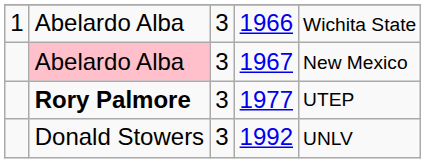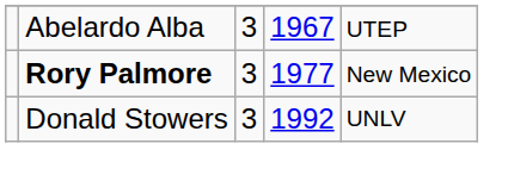 <table class="wikitable">
 <tr>
 </tr>
 <tr>
-<td>1</td>
+<td></td>
 <td>Abelardo Alba</td>
 <td>3</td>
-<td><a href='#'>1966</a></td>
-<td style="font-size:80%;">Wichita State</td>
-</tr>
-<tr>
-<td></td>
-<td style="background: pink;">Abelardo Alba</td>
-<td>3</td>
 <td><a href='#'>1967</a></td>
-<td style="font-size:80%;">New Mexico</td>
+<td style="font-size:80%;">UTEP</td>
 </tr>
 <tr>
 <td></td>
 <td><strong>Rory Palmore</strong></td>
 <td>3</td>
 <td><a href='#'>1977</a></td>
-<td style="font-size:80%;">UTEP</td>
+<td style="font-size:80%;">New Mexico</td>
 </tr>
 <tr>
 <td></td>
 <td>Donald Stowers</td>
 <td>3</td>
 <td><a href='#'>1992</a></td>
 <td style="font-size:80%;">UNLV</td>
 </tr>
 </table>
